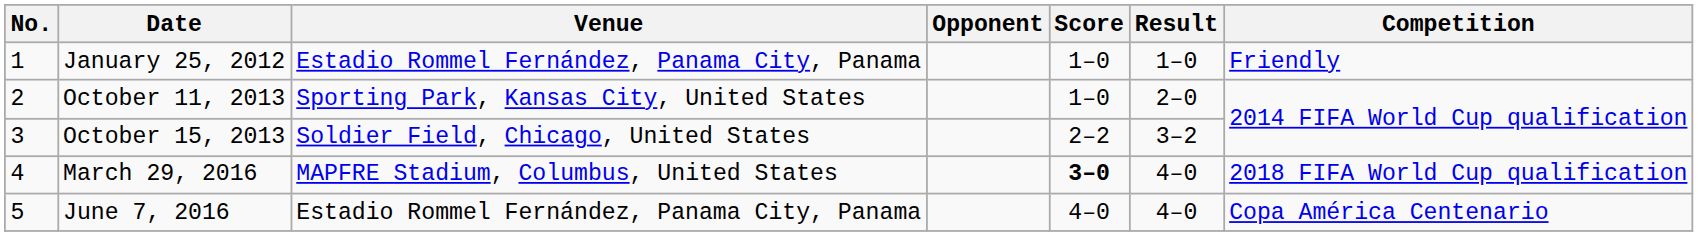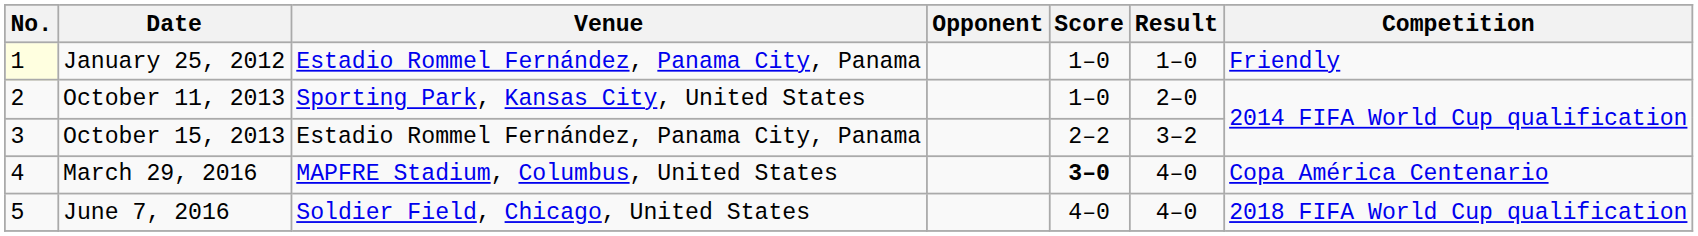 <table class="wikitable sortable">
 <tr>
 <th scope="col">No.</th>
 <th scope="col">Date</th>
 <th scope="col">Venue</th>
 <th scope="col">Opponent</th>
 <th scope="col">Score</th>
 <th scope="col">Result</th>
 <th scope="col">Competition</th>
 </tr>
 <tr>
-<td>1</td>
+<td style="background: lightyellow;">1</td>
 <td>January 25, 2012</td>
 <td><a href='#'>Estadio Rommel Fernández</a>, <a href='#'>Panama City</a>, Panama</td>
 <td></td>
 <td align="center">1–0</td>
 <td align="center">1–0</td>
 <td><a href='#'>Friendly</a></td>
 </tr>
 <tr>
 <td>2</td>
 <td>October 11, 2013</td>
 <td><a href='#'>Sporting Park</a>, <a href='#'>Kansas City</a>, United States</td>
 <td></td>
 <td align="center">1–0</td>
 <td align="center">2–0</td>
 <td rowspan="2"><a href='#'>2014 FIFA World Cup qualification</a></td>
 </tr>
 <tr>
 <td>3</td>
 <td>October 15, 2013</td>
-<td><a href='#'>Soldier Field</a>, <a href='#'>Chicago</a>, United States</td>
+<td>Estadio Rommel Fernández, Panama City, Panama</td>
 <td></td>
 <td align="center">2–2</td>
 <td align="center">3–2</td>
 </tr>
 <tr>
 <td>4</td>
 <td>March 29, 2016</td>
 <td><a href='#'>MAPFRE Stadium</a>, <a href='#'>Columbus</a>, United States</td>
 <td></td>
 <td align="center"><strong>3–0</strong></td>
 <td align="center">4–0</td>
-<td><a href='#'>2018 FIFA World Cup qualification</a></td>
+<td><a href='#'>Copa América Centenario</a></td>
 </tr>
 <tr>
 <td>5</td>
 <td>June 7, 2016</td>
-<td>Estadio Rommel Fernández, Panama City, Panama</td>
+<td><a href='#'>Soldier Field</a>, <a href='#'>Chicago</a>, United States</td>
 <td></td>
 <td align="center">4–0</td>
 <td align="center">4–0</td>
-<td><a href='#'>Copa América Centenario</a></td>
+<td><a href='#'>2018 FIFA World Cup qualification</a></td>
 </tr>
 </table>
